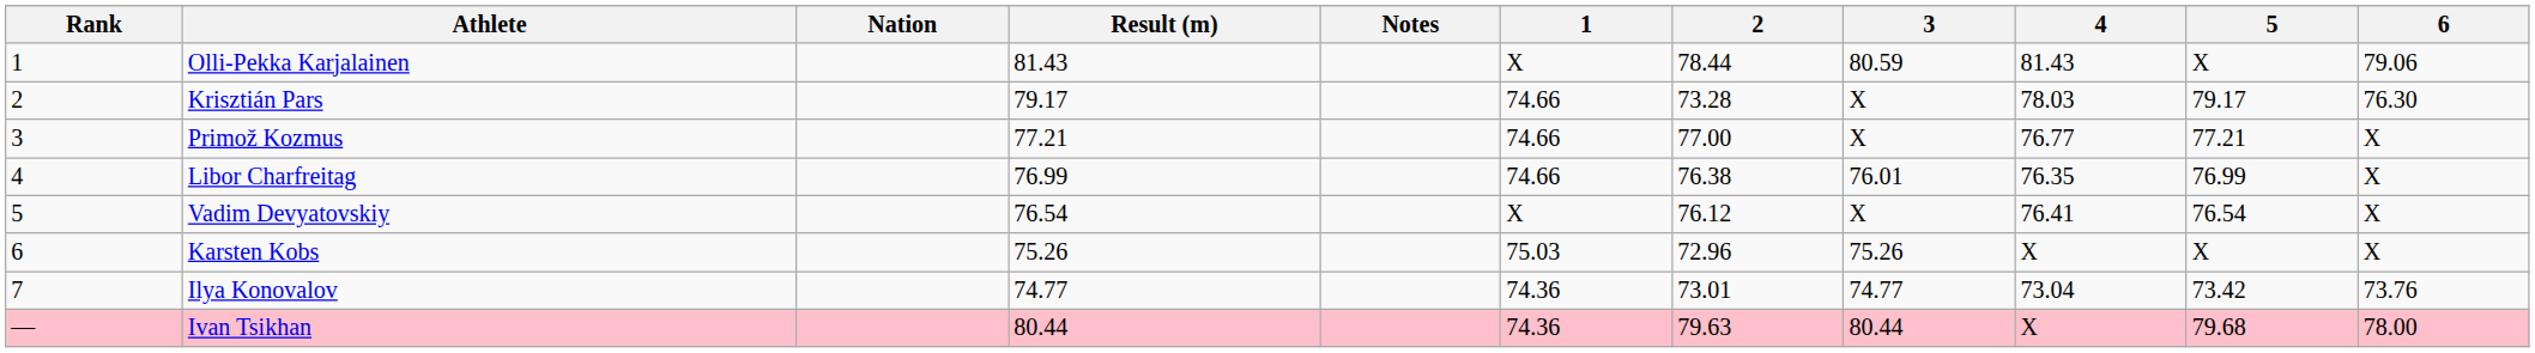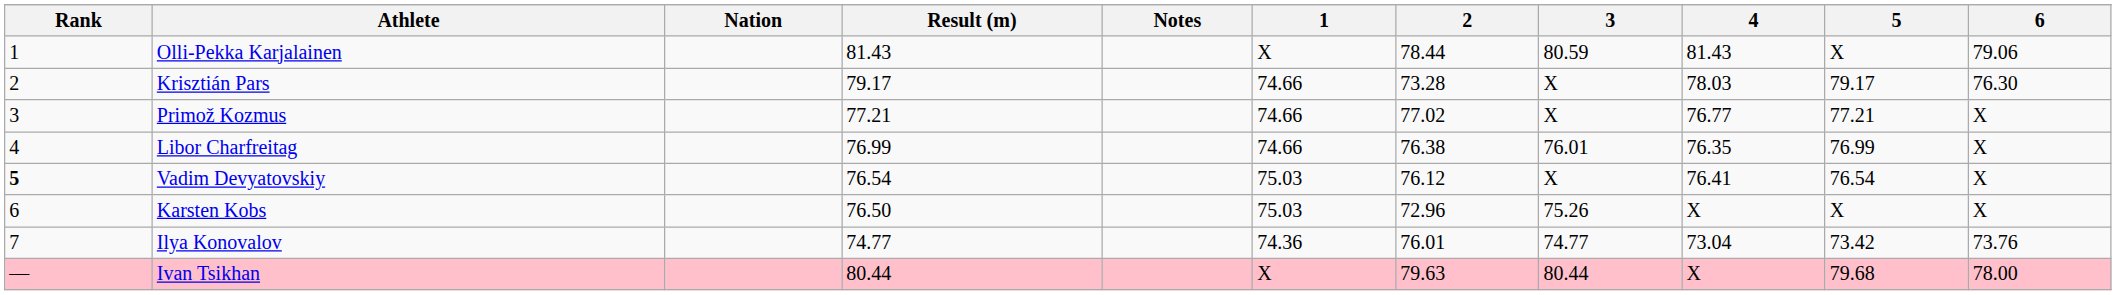 <table class="wikitable" width=85%>
 <tr>
 </tr>
 <tr>
 <th>Rank</th>
 <th>Athlete</th>
 <th>Nation</th>
 <th>Result (m)</th>
 <th>Notes</th>
 <th>1</th>
 <th>2</th>
 <th>3</th>
 <th>4</th>
 <th>5</th>
 <th>6</th>
 </tr>
 <tr>
 <td>1</td>
 <td><a href='#'>Olli-Pekka Karjalainen</a></td>
 <td></td>
 <td>81.43</td>
 <td></td>
 <td>X</td>
 <td>78.44</td>
 <td>80.59</td>
 <td>81.43</td>
 <td>X</td>
 <td>79.06</td>
 </tr>
 <tr>
 <td>2</td>
 <td><a href='#'>Krisztián Pars</a></td>
 <td></td>
 <td>79.17</td>
 <td></td>
 <td>74.66</td>
 <td>73.28</td>
 <td>X</td>
 <td>78.03</td>
 <td>79.17</td>
 <td>76.30</td>
 </tr>
 <tr>
 <td>3</td>
 <td><a href='#'>Primož Kozmus</a></td>
 <td></td>
 <td>77.21</td>
 <td></td>
 <td>74.66</td>
-<td>77.00</td>
+<td>77.02</td>
 <td>X</td>
 <td>76.77</td>
 <td>77.21</td>
 <td>X</td>
 </tr>
 <tr>
 <td>4</td>
 <td><a href='#'>Libor Charfreitag</a></td>
 <td></td>
 <td>76.99</td>
 <td></td>
 <td>74.66</td>
 <td>76.38</td>
 <td>76.01</td>
 <td>76.35</td>
 <td>76.99</td>
 <td>X</td>
 </tr>
 <tr>
-<td>5</td>
+<td><strong>5</strong></td>
 <td><a href='#'>Vadim Devyatovskiy</a></td>
 <td></td>
 <td>76.54</td>
 <td></td>
-<td>X</td>
+<td>75.03</td>
 <td>76.12</td>
 <td>X</td>
 <td>76.41</td>
 <td>76.54</td>
 <td>X</td>
 </tr>
 <tr>
 <td>6</td>
 <td><a href='#'>Karsten Kobs</a></td>
 <td></td>
-<td>75.26</td>
+<td>76.50</td>
 <td></td>
 <td>75.03</td>
 <td>72.96</td>
 <td>75.26</td>
 <td>X</td>
 <td>X</td>
 <td>X</td>
 </tr>
 <tr>
 <td>7</td>
 <td><a href='#'>Ilya Konovalov</a></td>
 <td></td>
 <td>74.77</td>
 <td></td>
 <td>74.36</td>
-<td>73.01</td>
+<td>76.01</td>
 <td>74.77</td>
 <td>73.04</td>
 <td>73.42</td>
 <td>73.76</td>
 </tr>
 <tr bgcolor=pink>
 <td>—</td>
 <td><a href='#'>Ivan Tsikhan</a></td>
 <td></td>
 <td>80.44</td>
 <td></td>
-<td>74.36</td>
+<td>X</td>
 <td>79.63</td>
 <td>80.44</td>
 <td>X</td>
 <td>79.68</td>
 <td>78.00</td>
 </tr>
 </table>
